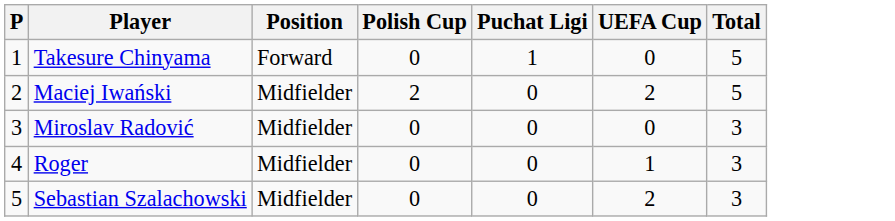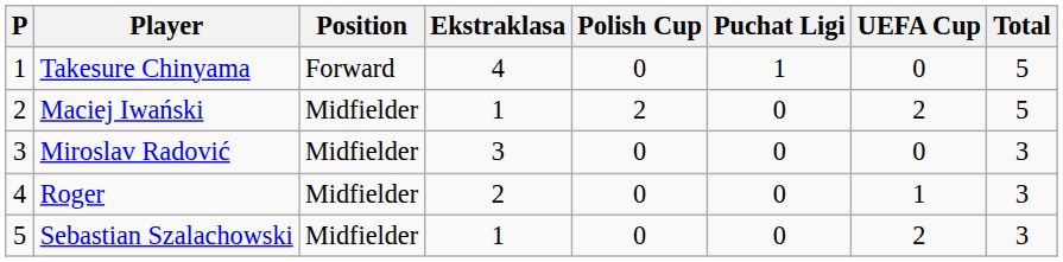 <table class="wikitable">
 <tr>
 <th>P</th>
 <th>Player</th>
 <th>Position</th>
+<th>Ekstraklasa</th>
 <th>Polish Cup</th>
 <th>Puchat Ligi</th>
 <th>UEFA Cup</th>
 <th>Total</th>
 </tr>
 <tr>
 <td align=center>1</td>
 <td> <a href='#'>Takesure Chinyama</a></td>
 <td>Forward</td>
+<td align=center>4</td>
 <td align=center>0</td>
 <td align=center>1</td>
 <td align=center>0</td>
 <td align=center>5</td>
 </tr>
 <tr>
 <td align=center>2</td>
 <td> <a href='#'>Maciej Iwański</a></td>
 <td>Midfielder</td>
+<td align=center>1</td>
 <td align=center>2</td>
 <td align=center>0</td>
 <td align=center>2</td>
 <td align=center>5</td>
 </tr>
 <tr>
 <td align=center>3</td>
 <td> <a href='#'>Miroslav Radović</a></td>
 <td>Midfielder</td>
+<td align=center>3</td>
 <td align=center>0</td>
 <td align=center>0</td>
 <td align=center>0</td>
 <td align=center>3</td>
 </tr>
 <tr>
 <td align=center>4</td>
 <td> <a href='#'>Roger</a></td>
 <td>Midfielder</td>
+<td align=center>2</td>
 <td align=center>0</td>
 <td align=center>0</td>
 <td align=center>1</td>
 <td align=center>3</td>
 </tr>
 <tr>
 <td align=center>5</td>
 <td> <a href='#'>Sebastian Szalachowski</a></td>
 <td>Midfielder</td>
+<td align=center>1</td>
 <td align=center>0</td>
 <td align=center>0</td>
 <td align=center>2</td>
 <td align=center>3</td>
 </tr>
 </table>
